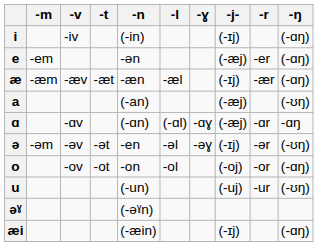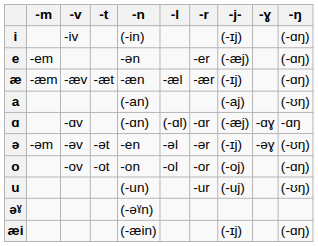 <table class="wikitable">
 <tr>
 <th></th>
 <th>-m</th>
 <th>-v</th>
 <th>-t</th>
 <th>-n</th>
 <th>-l</th>
+<th>-r</th>
+<th>-j-</th>
 <th>-ɣ</th>
-<th>-j-</th>
-<th>-r</th>
 <th>-ŋ</th>
 </tr>
 <tr>
 <th>i</th>
 <td></td>
 <td>-iv</td>
 <td></td>
 <td>(-in)</td>
 <td></td>
 <td></td>
 <td>(-ɪj)</td>
 <td></td>
 <td>(-ɑŋ)</td>
 </tr>
 <tr>
 <th>e</th>
 <td>-em</td>
 <td></td>
 <td></td>
 <td>-ən</td>
 <td></td>
+<td>-er</td>
+<td>(-æj)</td>
 <td></td>
-<td>(-æj)</td>
-<td>-er</td>
 <td>(-ɑŋ)</td>
 </tr>
 <tr>
 <th>æ</th>
 <td>-æm</td>
 <td>-æv</td>
 <td>-æt</td>
 <td>-æn</td>
 <td>-æl</td>
+<td>-ær</td>
+<td>(-ɪj)</td>
 <td></td>
-<td>(-ɪj)</td>
-<td>-ær</td>
 <td>(-ɑŋ)</td>
 </tr>
 <tr>
 <th>a</th>
 <td></td>
 <td></td>
 <td></td>
 <td>(-an)</td>
 <td></td>
 <td></td>
-<td>(-æj)</td>
+<td>(-aj)</td>
 <td></td>
 <td>(-ʊŋ)</td>
 </tr>
 <tr>
 <th>ɑ</th>
 <td></td>
 <td>-ɑv</td>
 <td></td>
 <td>(-ɑn)</td>
 <td>(-ɑl)</td>
+<td>-ɑr</td>
+<td>(-æj)</td>
 <td>-ɑɣ</td>
-<td>(-æj)</td>
-<td>-ɑr</td>
 <td>-ɑŋ</td>
 </tr>
 <tr>
 <th>ə</th>
 <td>-əm</td>
 <td>-əv</td>
 <td>-ət</td>
 <td>-en</td>
 <td>-əl</td>
+<td>-ər</td>
+<td>(-ɪj)</td>
 <td>-əɣ</td>
-<td>(-ɪj)</td>
-<td>-ər</td>
 <td>(-ʊŋ)</td>
 </tr>
 <tr>
 <th>o</th>
 <td></td>
 <td>-ov</td>
 <td>-ot</td>
 <td>-on</td>
 <td>-ol</td>
+<td>-or</td>
+<td>(-oj)</td>
 <td></td>
-<td>(-oj)</td>
-<td>-or</td>
 <td>(-ɑŋ)</td>
 </tr>
 <tr>
 <th>u</th>
 <td></td>
 <td></td>
 <td></td>
 <td>(-un)</td>
 <td></td>
+<td>-ur</td>
+<td>(-uj)</td>
 <td></td>
-<td>(-uj)</td>
-<td>-ur</td>
 <td>(-ʊŋ)</td>
 </tr>
 <tr>
 <th>əˠ</th>
 <td></td>
 <td></td>
 <td></td>
 <td>(-əˠn)</td>
 <td></td>
 <td></td>
 <td></td>
 <td></td>
 <td></td>
 </tr>
 <tr>
 <th>æi</th>
 <td></td>
 <td></td>
 <td></td>
 <td>(-æin)</td>
 <td></td>
 <td></td>
 <td>(-ɪj)</td>
 <td></td>
 <td>(-ɑŋ)</td>
 </tr>
 </table>
